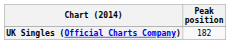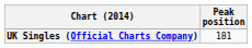 <table class="wikitable plainrowheaders sortable" style="text-align:center;">
 <tr>
 <th>Chart (2014)</th>
 <th>Peak<br>position</th>
 </tr>
 <tr>
 </tr>
 <tr>
 </tr>
 <tr>
 <th scope="row">UK Singles (<a href='#'>Official Charts Company</a>)</th>
-<td>182</td>
+<td>181</td>
 </tr>
 </table>
